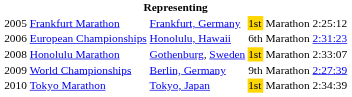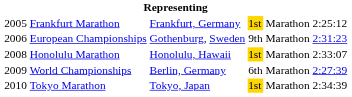 <table>
 <tr>
 <th colspan="6">Representing </th>
 </tr>
 <tr>
 <td>2005</td>
 <td><a href='#'>Frankfurt Marathon</a></td>
 <td><a href='#'>Frankfurt, Germany</a></td>
 <td bgcolor="gold">1st</td>
 <td>Marathon</td>
 <td>2:25:12</td>
 </tr>
 <tr>
 <td>2006</td>
 <td><a href='#'>European Championships</a></td>
-<td><a href='#'>Honolulu, Hawaii</a></td>
-<td>6th</td>
+<td><a href='#'>Gothenburg</a>, <a href='#'>Sweden</a></td>
+<td>9th</td>
 <td>Marathon</td>
 <td><a href='#'>2:31:23</a></td>
 </tr>
 <tr>
 <td>2008</td>
 <td><a href='#'>Honolulu Marathon</a></td>
-<td><a href='#'>Gothenburg</a>, <a href='#'>Sweden</a></td>
+<td><a href='#'>Honolulu, Hawaii</a></td>
 <td bgcolor="gold">1st</td>
 <td>Marathon</td>
 <td>2:33:07</td>
 </tr>
 <tr>
 <td>2009</td>
 <td><a href='#'>World Championships</a></td>
 <td><a href='#'>Berlin, Germany</a></td>
-<td>9th</td>
+<td>6th</td>
 <td>Marathon</td>
 <td><a href='#'>2:27:39</a></td>
 </tr>
 <tr>
 <td>2010</td>
 <td><a href='#'>Tokyo Marathon</a></td>
 <td><a href='#'>Tokyo, Japan</a></td>
 <td bgcolor="gold">1st</td>
 <td>Marathon</td>
 <td>2:34:39</td>
 </tr>
 </table>
